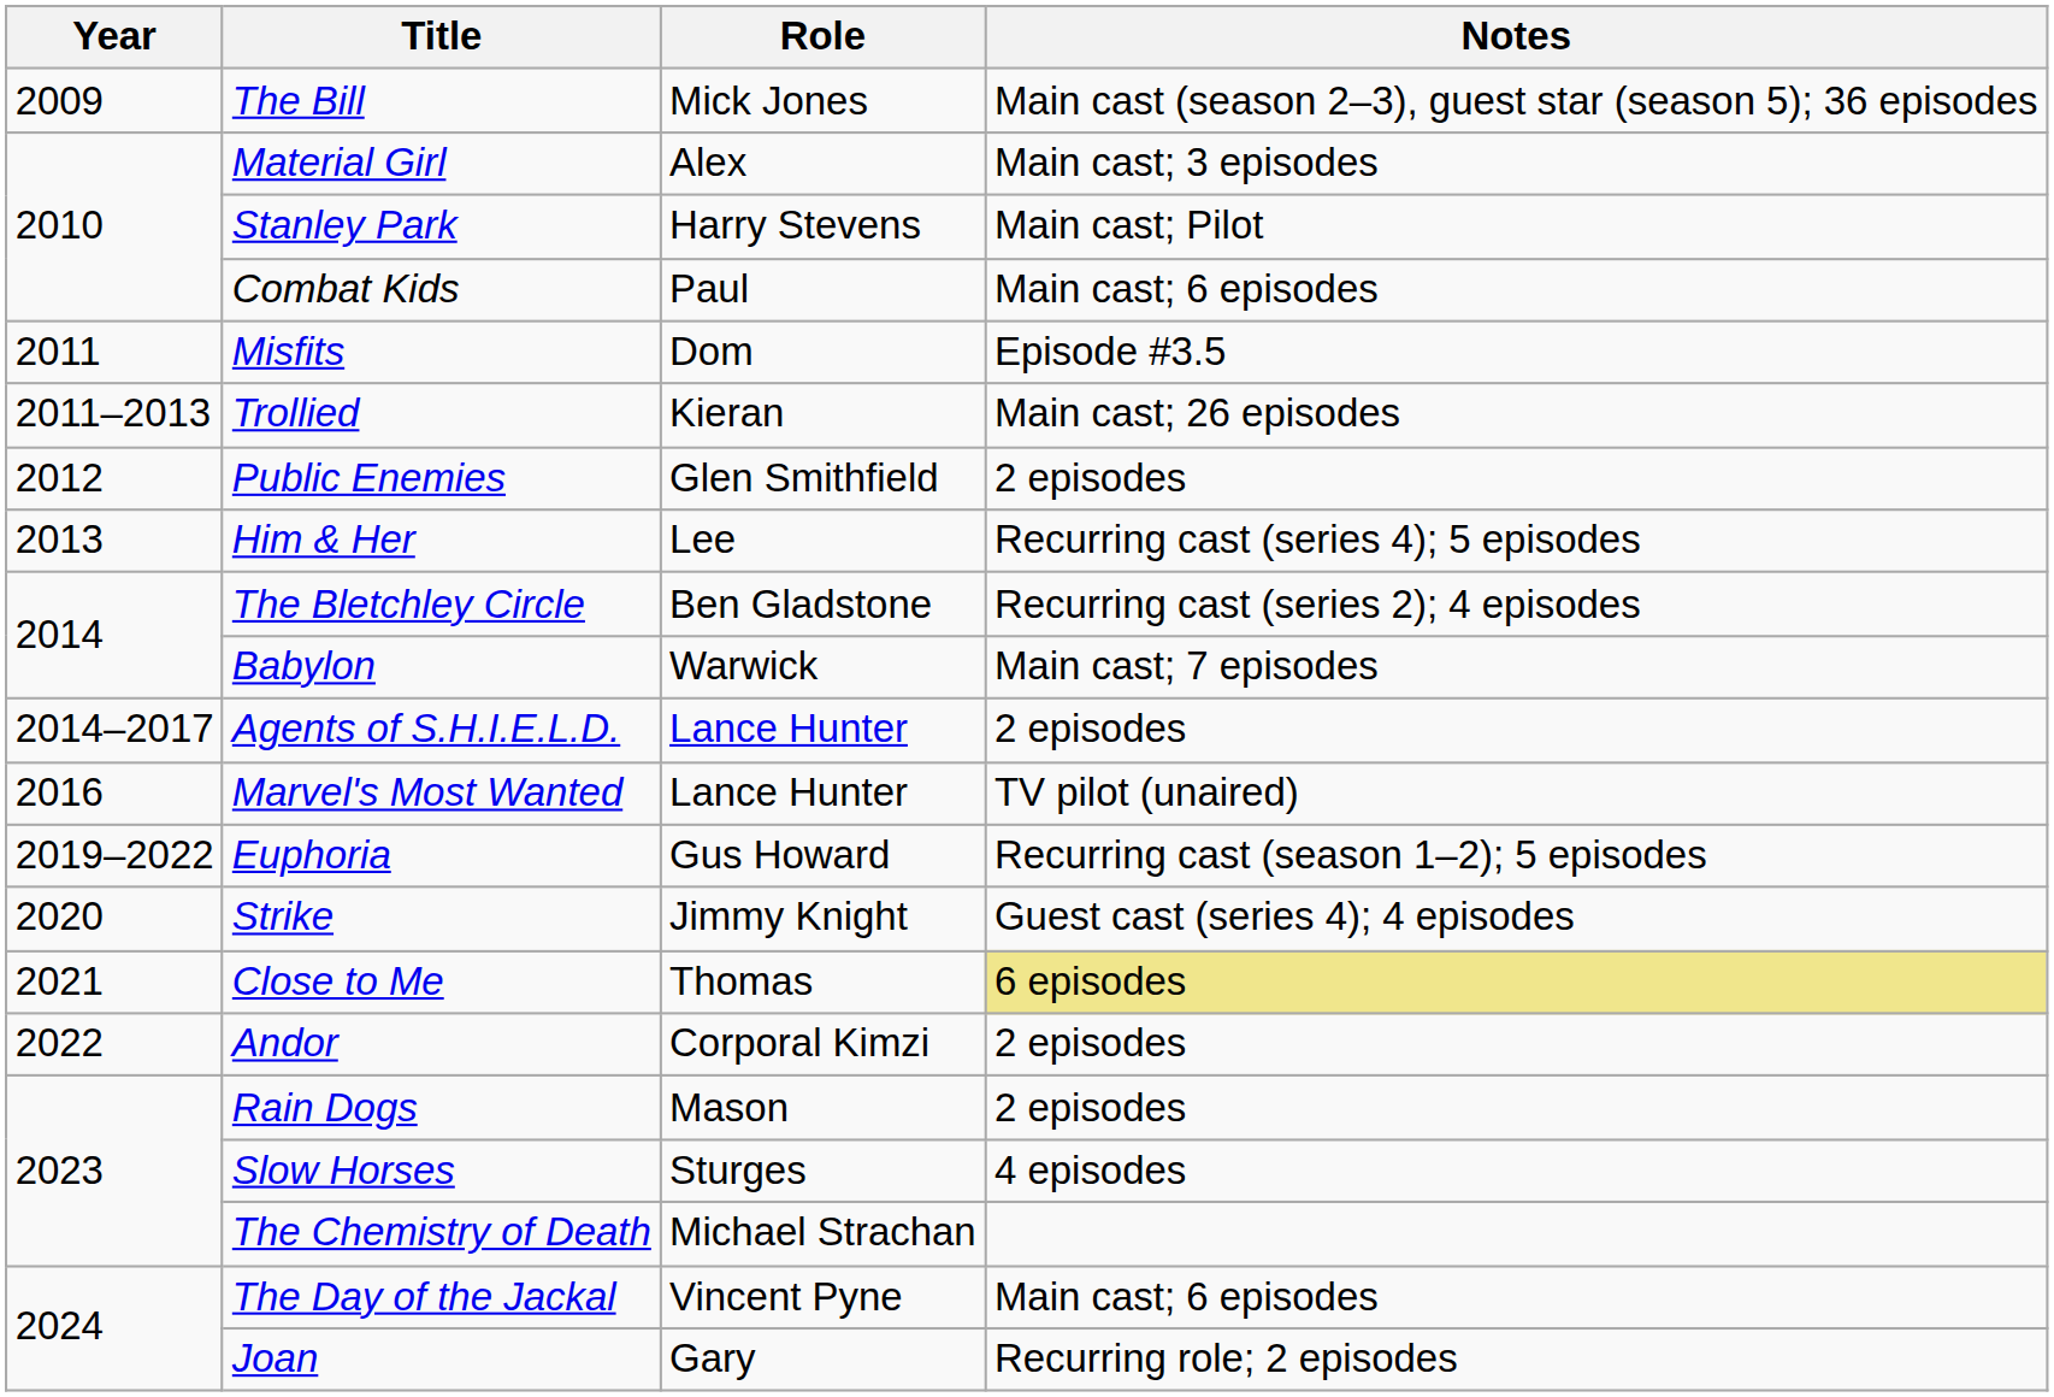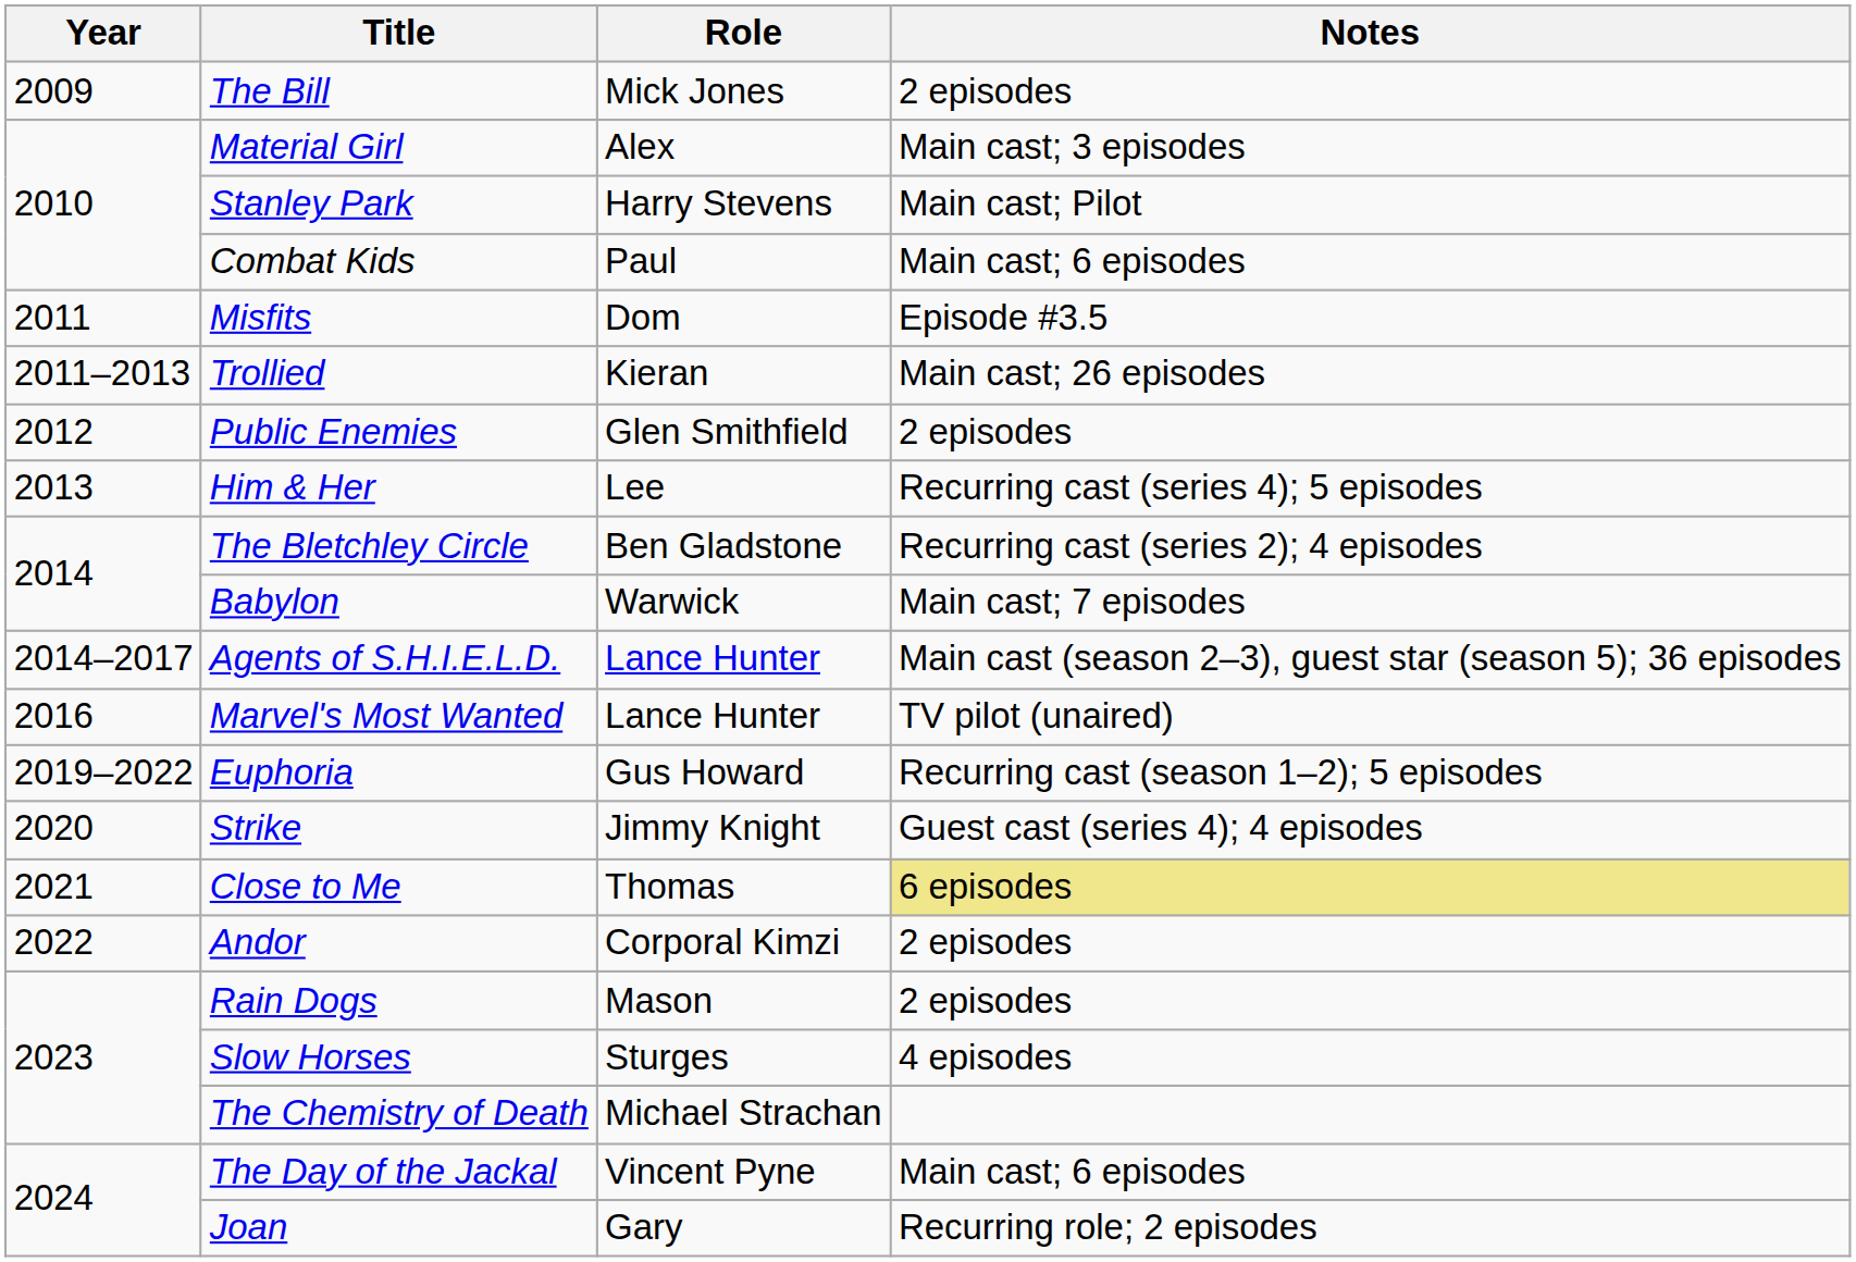 <table class="wikitable sortable">
 <tr>
 <th>Year</th>
 <th>Title</th>
 <th>Role</th>
 <th class="unsortable">Notes</th>
 </tr>
 <tr>
 <td>2009</td>
 <td><em><a href='#'>The Bill</a></em></td>
 <td>Mick Jones</td>
-<td>Main cast (season 2–3), guest star (season 5); 36 episodes</td>
+<td>2 episodes</td>
 </tr>
 <tr>
 <td rowspan="3">2010</td>
 <td><em><a href='#'>Material Girl</a></em></td>
 <td>Alex</td>
 <td>Main cast; 3 episodes</td>
 </tr>
 <tr>
 <td><em><a href='#'>Stanley Park</a></em></td>
 <td>Harry Stevens</td>
 <td>Main cast; Pilot</td>
 </tr>
 <tr>
 <td><em>Combat Kids</em></td>
 <td>Paul</td>
 <td>Main cast; 6 episodes</td>
 </tr>
 <tr>
 <td>2011</td>
 <td><em><a href='#'>Misfits</a></em></td>
 <td>Dom</td>
 <td>Episode #3.5</td>
 </tr>
 <tr>
 <td>2011–2013</td>
 <td><em><a href='#'>Trollied</a></em></td>
 <td>Kieran</td>
 <td>Main cast; 26 episodes</td>
 </tr>
 <tr>
 <td>2012</td>
 <td><em><a href='#'>Public Enemies</a></em></td>
 <td>Glen Smithfield</td>
 <td>2 episodes</td>
 </tr>
 <tr>
 <td>2013</td>
 <td><em><a href='#'>Him & Her</a></em></td>
 <td>Lee</td>
 <td>Recurring cast (series 4); 5 episodes</td>
 </tr>
 <tr>
 <td rowspan="2">2014</td>
 <td><em><a href='#'>The Bletchley Circle</a></em></td>
 <td>Ben Gladstone</td>
 <td>Recurring cast (series 2); 4 episodes</td>
 </tr>
 <tr>
 <td><em><a href='#'>Babylon</a></em></td>
 <td>Warwick</td>
 <td>Main cast; 7 episodes</td>
 </tr>
 <tr>
 <td>2014–2017</td>
 <td><em><a href='#'>Agents of S.H.I.E.L.D.</a></em></td>
 <td><a href='#'>Lance Hunter</a></td>
-<td>2 episodes</td>
+<td>Main cast (season 2–3), guest star (season 5); 36 episodes</td>
 </tr>
 <tr>
 <td>2016</td>
 <td><em><a href='#'>Marvel's Most Wanted</a></em></td>
 <td>Lance Hunter</td>
 <td>TV pilot (unaired)</td>
 </tr>
 <tr>
 <td>2019–2022</td>
 <td><em><a href='#'>Euphoria</a></em></td>
 <td>Gus Howard</td>
 <td>Recurring cast (season 1–2); 5 episodes</td>
 </tr>
 <tr>
 <td>2020</td>
 <td><em><a href='#'>Strike</a></em></td>
 <td>Jimmy Knight</td>
 <td>Guest cast (series 4); 4 episodes</td>
 </tr>
 <tr>
 <td>2021</td>
 <td><em><a href='#'>Close to Me</a></em></td>
 <td>Thomas</td>
 <td style="background: khaki;">6 episodes</td>
 </tr>
 <tr>
 <td>2022</td>
 <td><em><a href='#'>Andor</a></em></td>
 <td>Corporal Kimzi</td>
 <td>2 episodes</td>
 </tr>
 <tr>
 <td rowspan="3">2023</td>
 <td><em><a href='#'>Rain Dogs</a></em></td>
 <td>Mason</td>
 <td>2 episodes</td>
 </tr>
 <tr>
 <td><em><a href='#'>Slow Horses</a></em></td>
 <td>Sturges</td>
 <td>4 episodes</td>
 </tr>
 <tr>
 <td><em><a href='#'>The Chemistry of Death</a></em></td>
 <td>Michael Strachan</td>
 </tr>
 <tr>
 <td rowspan=2>2024</td>
 <td><em><a href='#'>The Day of the Jackal</a></em></td>
 <td>Vincent Pyne</td>
 <td>Main cast; 6 episodes</td>
 </tr>
 <tr>
 <td><em><a href='#'>Joan</a></em></td>
 <td>Gary</td>
 <td>Recurring role; 2 episodes</td>
 </tr>
 </table>
